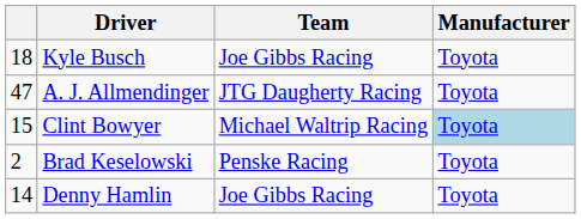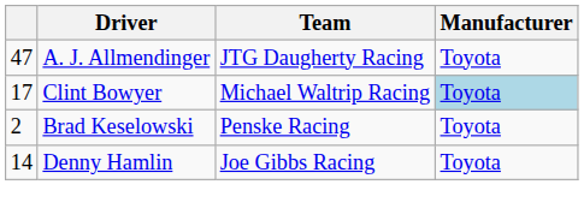 <table class="wikitable sortable">
 <tr>
 <th></th>
 <th>Driver</th>
 <th>Team</th>
 <th>Manufacturer</th>
 </tr>
 <tr>
-<td>18</td>
-<td><a href='#'>Kyle Busch</a></td>
-<td><a href='#'>Joe Gibbs Racing</a></td>
-<td><a href='#'>Toyota</a></td>
-</tr>
-<tr>
 <td>47</td>
 <td><a href='#'>A. J. Allmendinger</a></td>
 <td><a href='#'>JTG Daugherty Racing</a></td>
 <td><a href='#'>Toyota</a></td>
 </tr>
 <tr>
-<td>15</td>
+<td>17</td>
 <td><a href='#'>Clint Bowyer</a></td>
 <td><a href='#'>Michael Waltrip Racing</a></td>
 <td style="background: lightblue;"><a href='#'>Toyota</a></td>
 </tr>
 <tr>
 <td>2</td>
 <td><a href='#'>Brad Keselowski</a></td>
 <td><a href='#'>Penske Racing</a></td>
 <td><a href='#'>Toyota</a></td>
 </tr>
 <tr>
 <td>14</td>
 <td><a href='#'>Denny Hamlin</a></td>
 <td><a href='#'>Joe Gibbs Racing</a></td>
 <td><a href='#'>Toyota</a></td>
 </tr>
 </table>
